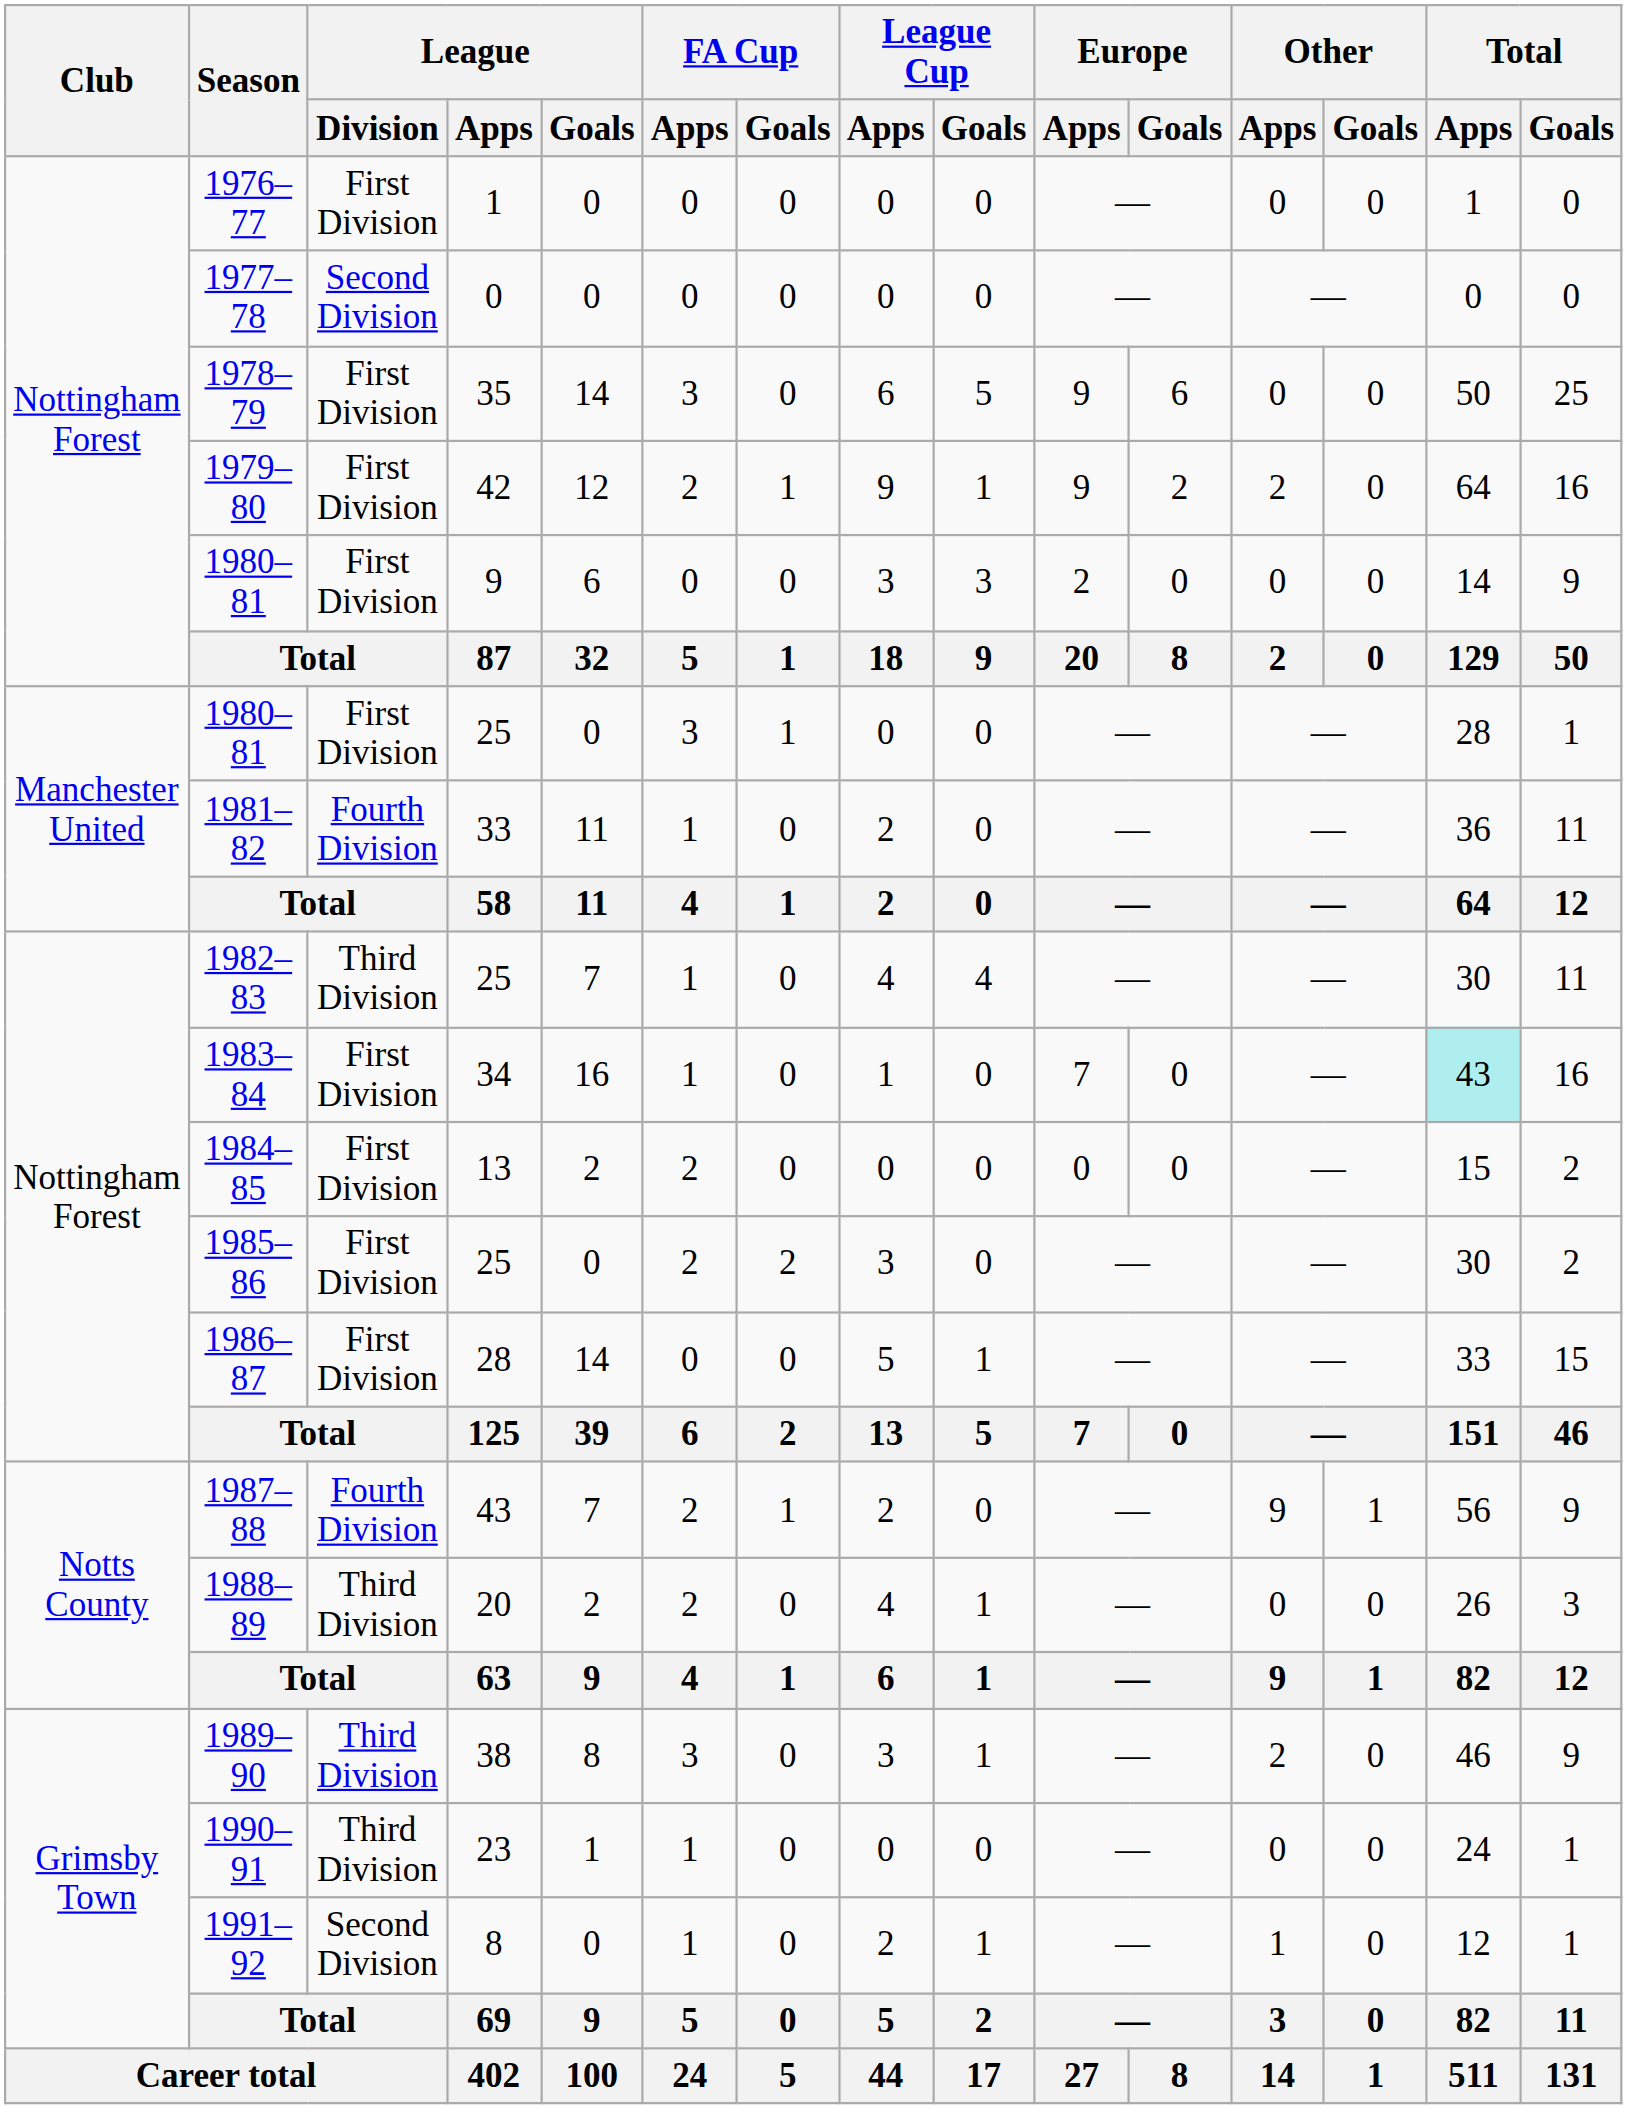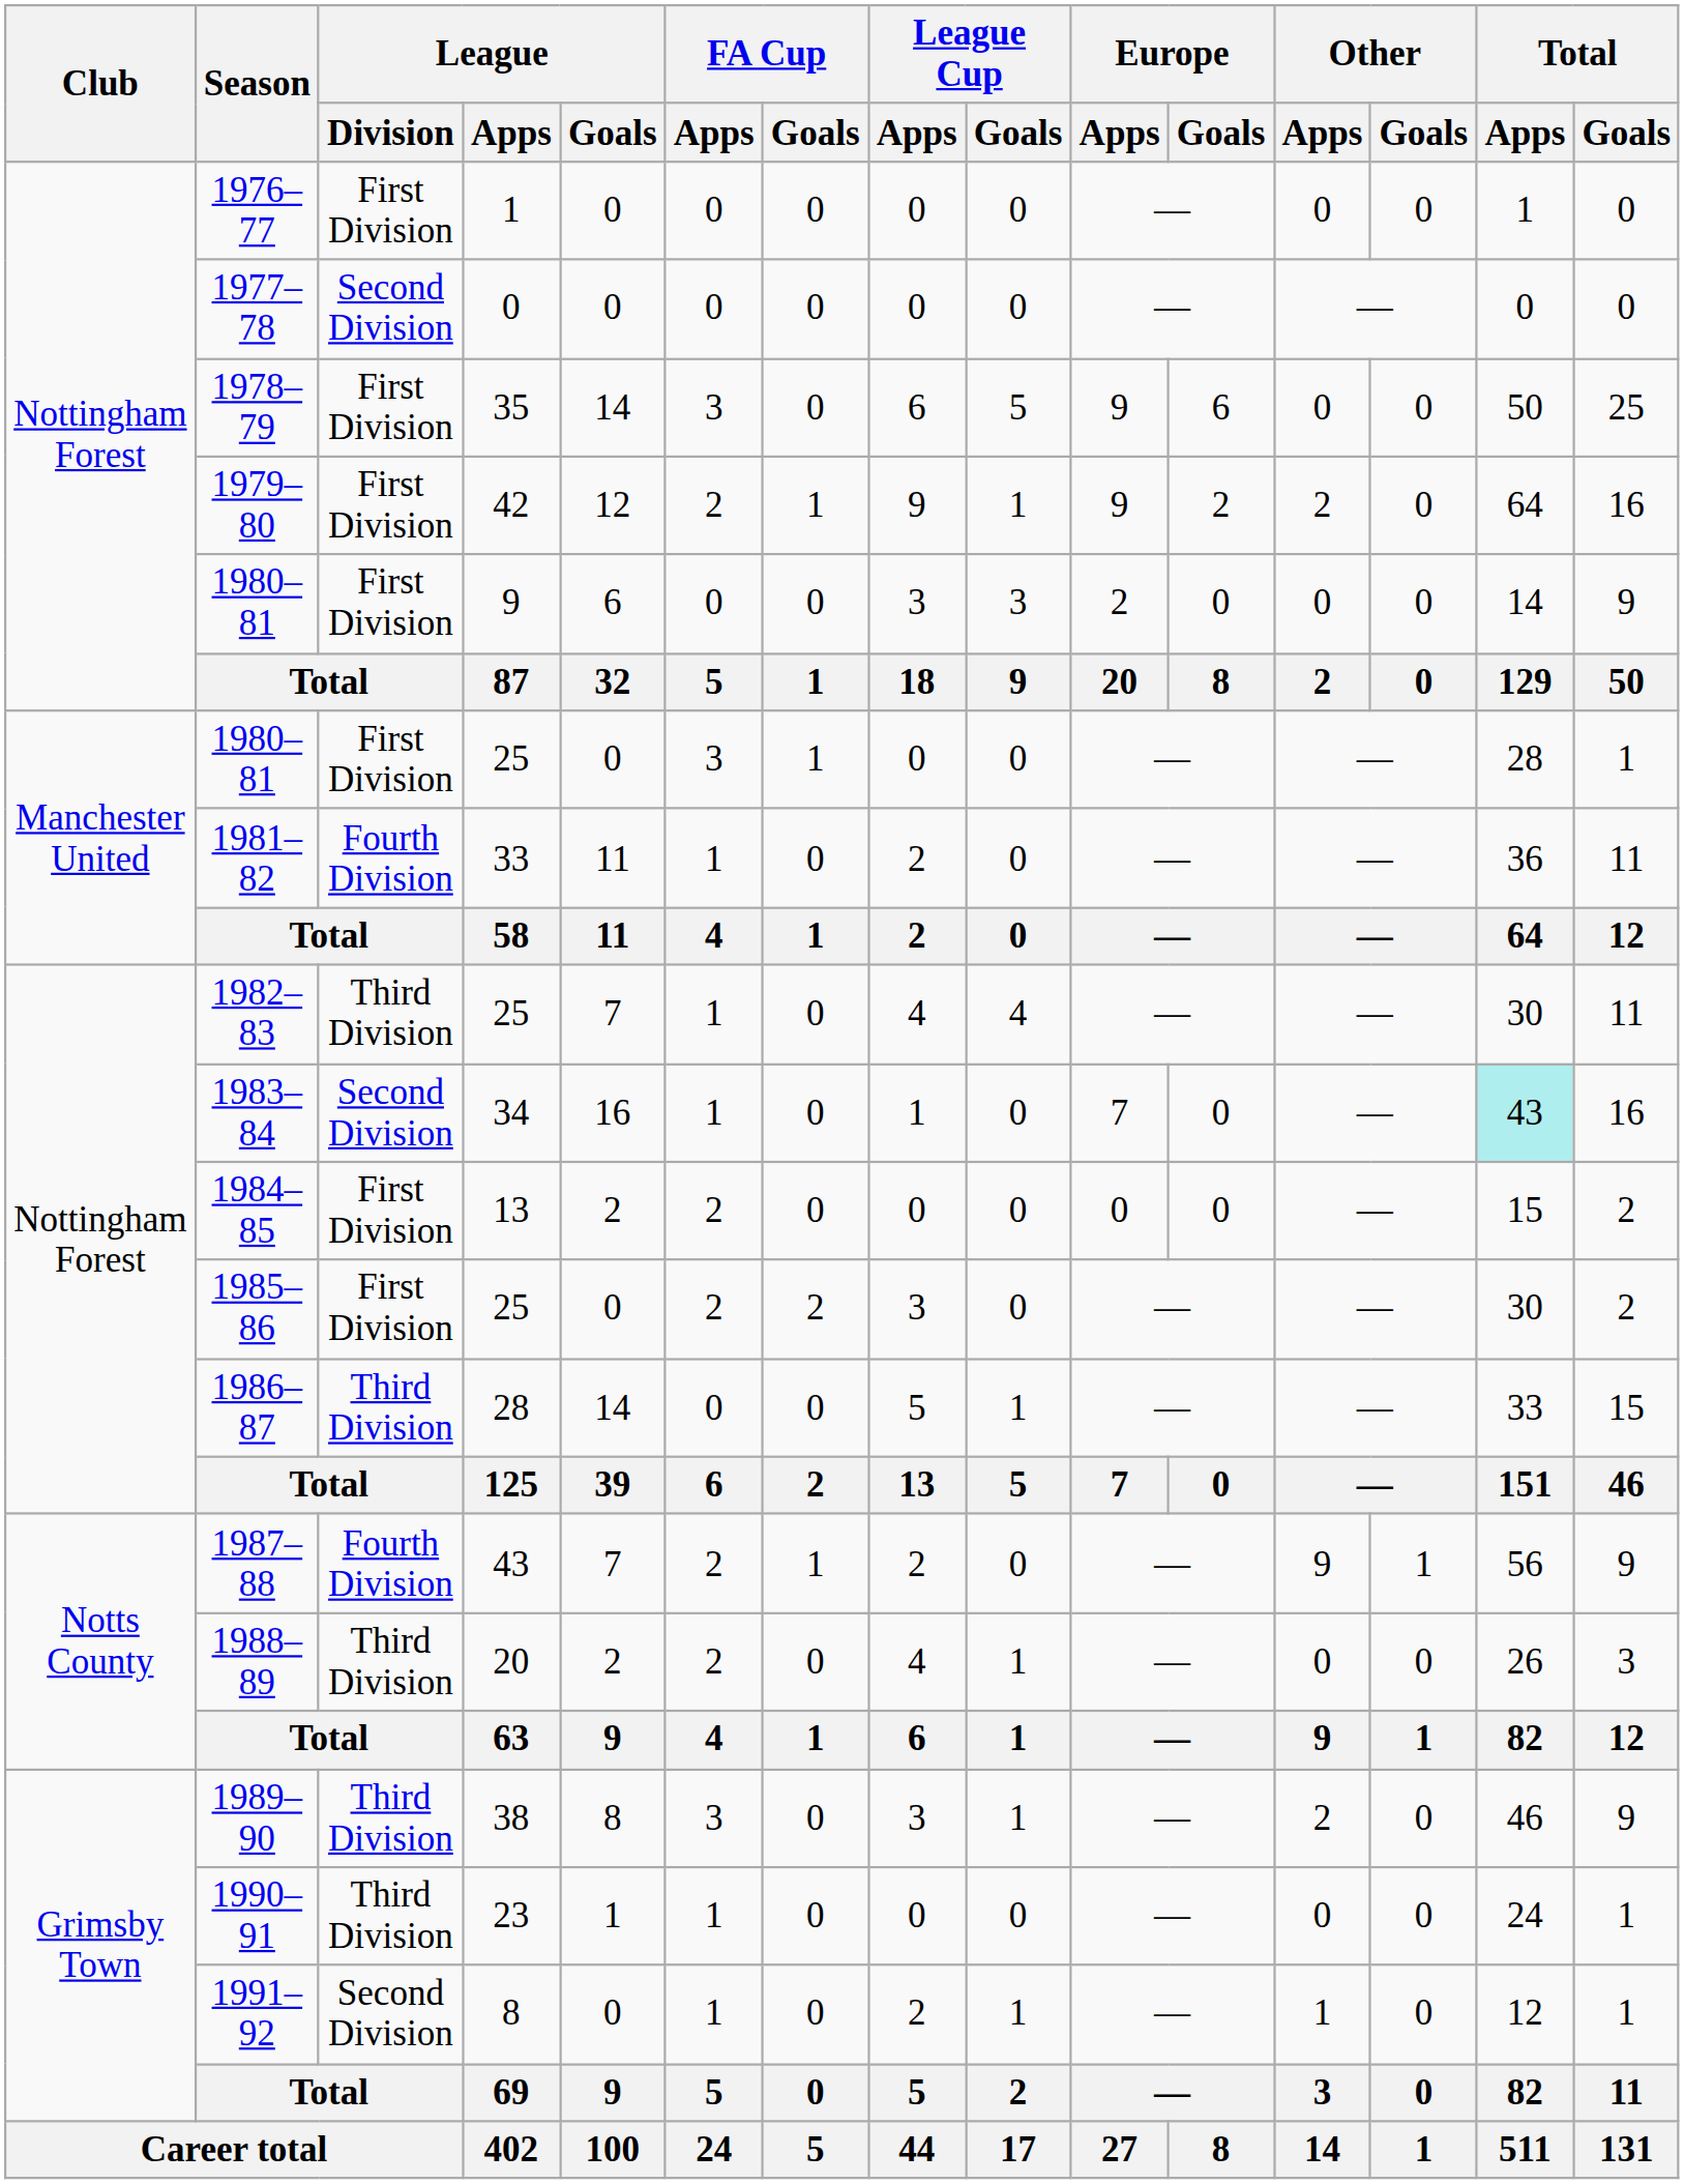 <table class="wikitable" style="text-align:center">
 <tr>
 <th rowspan="2">Club</th>
 <th rowspan="2">Season</th>
 <th colspan="3">League</th>
 <th colspan="2"><a href='#'>FA Cup</a></th>
 <th colspan="2"><a href='#'>League Cup</a></th>
 <th colspan="2">Europe</th>
 <th colspan="2">Other</th>
 <th colspan="2">Total</th>
 </tr>
 <tr>
 <th>Division</th>
 <th>Apps</th>
 <th>Goals</th>
 <th>Apps</th>
 <th>Goals</th>
 <th>Apps</th>
 <th>Goals</th>
 <th>Apps</th>
 <th>Goals</th>
 <th>Apps</th>
 <th>Goals</th>
 <th>Apps</th>
 <th>Goals</th>
 </tr>
 <tr>
 <td rowspan="6"><a href='#'>Nottingham Forest</a></td>
 <td><a href='#'>1976–77</a></td>
 <td>First Division</td>
 <td>1</td>
 <td>0</td>
 <td>0</td>
 <td>0</td>
 <td>0</td>
 <td>0</td>
 <td colspan="2">—</td>
 <td>0</td>
 <td>0</td>
 <td>1</td>
 <td>0</td>
 </tr>
 <tr>
 <td><a href='#'>1977–78</a></td>
 <td><a href='#'>Second Division</a></td>
 <td>0</td>
 <td>0</td>
 <td>0</td>
 <td>0</td>
 <td>0</td>
 <td>0</td>
 <td colspan="2">—</td>
 <td colspan="2">—</td>
 <td>0</td>
 <td>0</td>
 </tr>
 <tr>
 <td><a href='#'>1978–79</a></td>
 <td>First Division</td>
 <td>35</td>
 <td>14</td>
 <td>3</td>
 <td>0</td>
 <td>6</td>
 <td>5</td>
 <td>9</td>
 <td>6</td>
 <td>0</td>
 <td>0</td>
 <td>50</td>
 <td>25</td>
 </tr>
 <tr>
 <td><a href='#'>1979–80</a></td>
 <td>First Division</td>
 <td>42</td>
 <td>12</td>
 <td>2</td>
 <td>1</td>
 <td>9</td>
 <td>1</td>
 <td>9</td>
 <td>2</td>
 <td>2</td>
 <td>0</td>
 <td>64</td>
 <td>16</td>
 </tr>
 <tr>
 <td><a href='#'>1980–81</a></td>
 <td>First Division</td>
 <td>9</td>
 <td>6</td>
 <td>0</td>
 <td>0</td>
 <td>3</td>
 <td>3</td>
 <td>2</td>
 <td>0</td>
 <td>0</td>
 <td>0</td>
 <td>14</td>
 <td>9</td>
 </tr>
 <tr>
 <th colspan="2">Total</th>
 <th>87</th>
 <th>32</th>
 <th>5</th>
 <th>1</th>
 <th>18</th>
 <th>9</th>
 <th>20</th>
 <th>8</th>
 <th>2</th>
 <th>0</th>
 <th>129</th>
 <th>50</th>
 </tr>
 <tr>
 <td rowspan="3"><a href='#'>Manchester United</a></td>
 <td><a href='#'>1980–81</a></td>
 <td>First Division</td>
 <td>25</td>
 <td>0</td>
 <td>3</td>
 <td>1</td>
 <td>0</td>
 <td>0</td>
 <td colspan="2">—</td>
 <td colspan="2">—</td>
 <td>28</td>
 <td>1</td>
 </tr>
 <tr>
 <td><a href='#'>1981–82</a></td>
 <td><a href='#'>Fourth Division</a></td>
 <td>33</td>
 <td>11</td>
 <td>1</td>
 <td>0</td>
 <td>2</td>
 <td>0</td>
 <td colspan="2">—</td>
 <td colspan="2">—</td>
 <td>36</td>
 <td>11</td>
 </tr>
 <tr>
 <th colspan="2">Total</th>
 <th>58</th>
 <th>11</th>
 <th>4</th>
 <th>1</th>
 <th>2</th>
 <th>0</th>
 <th colspan="2">—</th>
 <th colspan="2">—</th>
 <th>64</th>
 <th>12</th>
 </tr>
 <tr>
 <td rowspan="6">Nottingham Forest</td>
 <td><a href='#'>1982–83</a></td>
 <td>Third Division</td>
 <td>25</td>
 <td>7</td>
 <td>1</td>
 <td>0</td>
 <td>4</td>
 <td>4</td>
 <td colspan="2">—</td>
 <td colspan="2">—</td>
 <td>30</td>
 <td>11</td>
 </tr>
 <tr>
 <td><a href='#'>1983–84</a></td>
-<td>First Division</td>
+<td><a href='#'>Second Division</a></td>
 <td>34</td>
 <td>16</td>
 <td>1</td>
 <td>0</td>
 <td>1</td>
 <td>0</td>
 <td>7</td>
 <td>0</td>
 <td colspan="2">—</td>
 <td style="background: paleturquoise;">43</td>
 <td>16</td>
 </tr>
 <tr>
 <td><a href='#'>1984–85</a></td>
 <td>First Division</td>
 <td>13</td>
 <td>2</td>
 <td>2</td>
 <td>0</td>
 <td>0</td>
 <td>0</td>
 <td>0</td>
 <td>0</td>
 <td colspan="2">—</td>
 <td>15</td>
 <td>2</td>
 </tr>
 <tr>
 <td><a href='#'>1985–86</a></td>
 <td>First Division</td>
 <td>25</td>
 <td>0</td>
 <td>2</td>
 <td>2</td>
 <td>3</td>
 <td>0</td>
 <td colspan="2">—</td>
 <td colspan="2">—</td>
 <td>30</td>
 <td>2</td>
 </tr>
 <tr>
 <td><a href='#'>1986–87</a></td>
-<td>First Division</td>
+<td><a href='#'>Third Division</a></td>
 <td>28</td>
 <td>14</td>
 <td>0</td>
 <td>0</td>
 <td>5</td>
 <td>1</td>
 <td colspan="2">—</td>
 <td colspan="2">—</td>
 <td>33</td>
 <td>15</td>
 </tr>
 <tr>
 <th colspan="2">Total</th>
 <th>125</th>
 <th>39</th>
 <th>6</th>
 <th>2</th>
 <th>13</th>
 <th>5</th>
 <th>7</th>
 <th>0</th>
 <th colspan="2">—</th>
 <th>151</th>
 <th>46</th>
 </tr>
 <tr>
 <td rowspan="3"><a href='#'>Notts County</a></td>
 <td><a href='#'>1987–88</a></td>
 <td><a href='#'>Fourth Division</a></td>
 <td>43</td>
 <td>7</td>
 <td>2</td>
 <td>1</td>
 <td>2</td>
 <td>0</td>
 <td colspan="2">—</td>
 <td>9</td>
 <td>1</td>
 <td>56</td>
 <td>9</td>
 </tr>
 <tr>
 <td><a href='#'>1988–89</a></td>
 <td>Third Division</td>
 <td>20</td>
 <td>2</td>
 <td>2</td>
 <td>0</td>
 <td>4</td>
 <td>1</td>
 <td colspan="2">—</td>
 <td>0</td>
 <td>0</td>
 <td>26</td>
 <td>3</td>
 </tr>
 <tr>
 <th colspan="2">Total</th>
 <th>63</th>
 <th>9</th>
 <th>4</th>
 <th>1</th>
 <th>6</th>
 <th>1</th>
 <th colspan="2">—</th>
 <th>9</th>
 <th>1</th>
 <th>82</th>
 <th>12</th>
 </tr>
 <tr>
 <td rowspan="4"><a href='#'>Grimsby Town</a></td>
 <td><a href='#'>1989–90</a></td>
 <td><a href='#'>Third Division</a></td>
 <td>38</td>
 <td>8</td>
 <td>3</td>
 <td>0</td>
 <td>3</td>
 <td>1</td>
 <td colspan="2">—</td>
 <td>2</td>
 <td>0</td>
 <td>46</td>
 <td>9</td>
 </tr>
 <tr>
 <td><a href='#'>1990–91</a></td>
 <td>Third Division</td>
 <td>23</td>
 <td>1</td>
 <td>1</td>
 <td>0</td>
 <td>0</td>
 <td>0</td>
 <td colspan="2">—</td>
 <td>0</td>
 <td>0</td>
 <td>24</td>
 <td>1</td>
 </tr>
 <tr>
 <td><a href='#'>1991–92</a></td>
 <td>Second Division</td>
 <td>8</td>
 <td>0</td>
 <td>1</td>
 <td>0</td>
 <td>2</td>
 <td>1</td>
 <td colspan="2">—</td>
 <td>1</td>
 <td>0</td>
 <td>12</td>
 <td>1</td>
 </tr>
 <tr>
 <th colspan="2">Total</th>
 <th>69</th>
 <th>9</th>
 <th>5</th>
 <th>0</th>
 <th>5</th>
 <th>2</th>
 <th colspan="2">—</th>
 <th>3</th>
 <th>0</th>
 <th>82</th>
 <th>11</th>
 </tr>
 <tr>
 <th colspan="3">Career total</th>
 <th>402</th>
 <th>100</th>
 <th>24</th>
 <th>5</th>
 <th>44</th>
 <th>17</th>
 <th>27</th>
 <th>8</th>
 <th>14</th>
 <th>1</th>
 <th>511</th>
 <th>131</th>
 </tr>
 </table>
